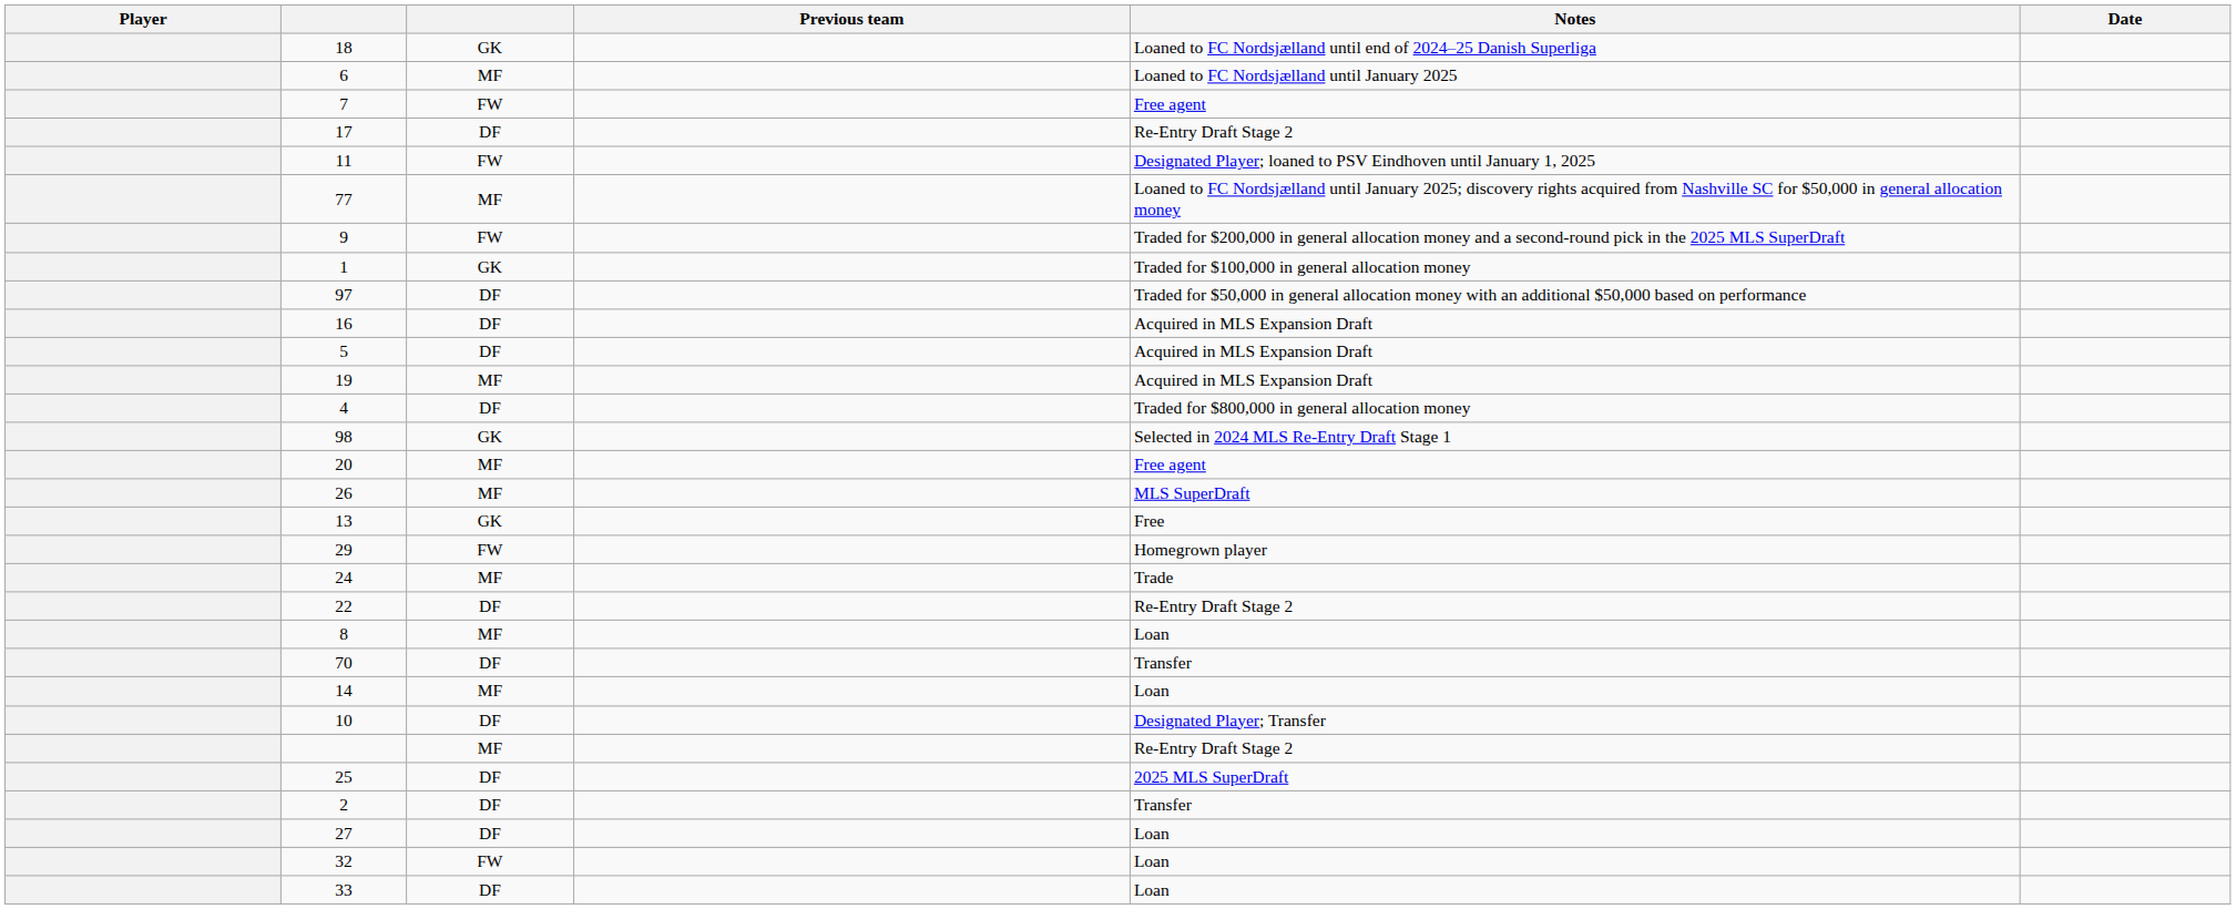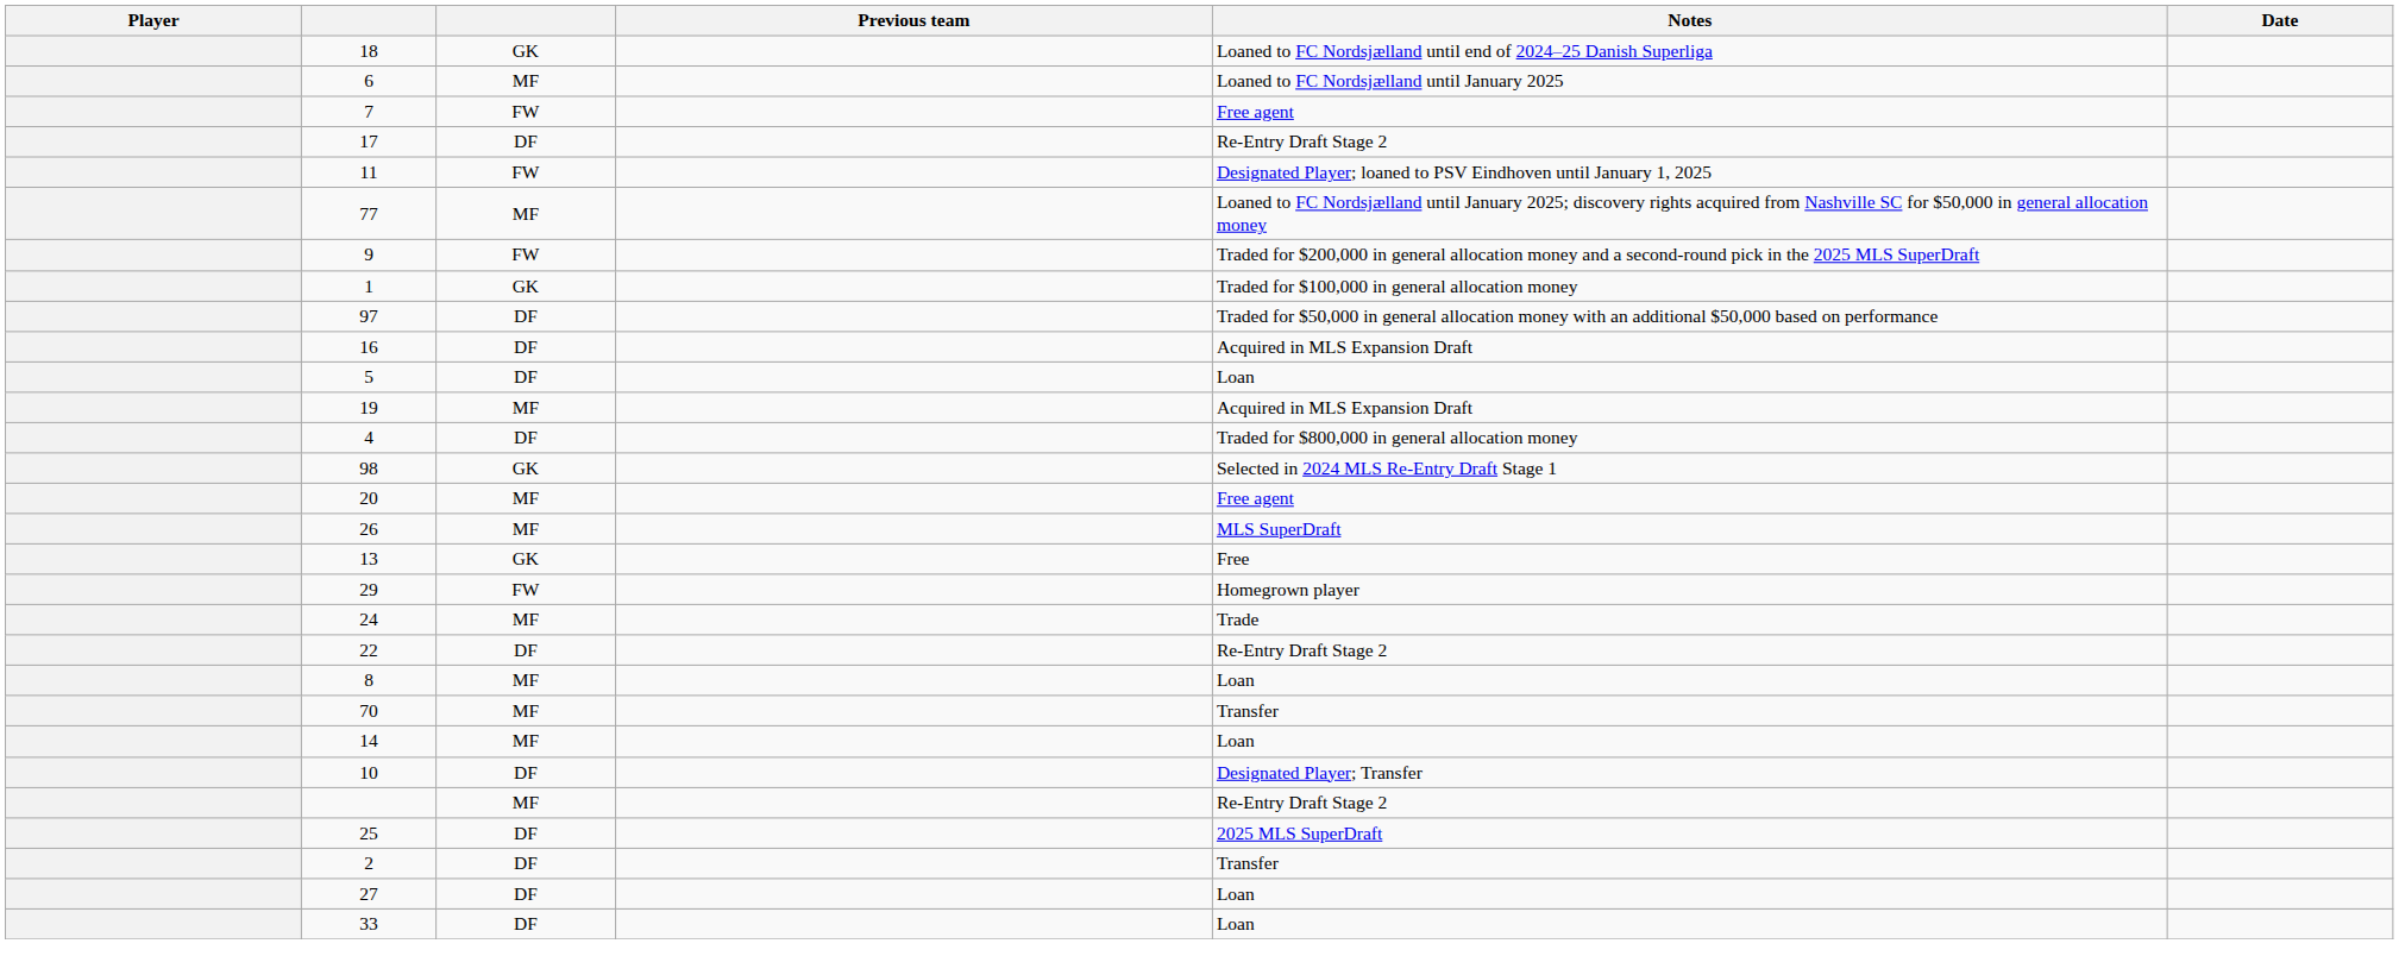 <table class="wikitable plainrowheaders sortable" style="font-size:95%; text-align:center">
 <tr>
 <th scope=col>Player</th>
 <th scope=col></th>
 <th scope=col></th>
 <th scope=col>Previous team</th>
 <th scope=col class=unsortable style="width: 40%">Notes</th>
 <th scope=col>Date</th>
 </tr>
 <tr>
 <th scope=row></th>
 <td>18</td>
 <td>GK</td>
 <td align=left></td>
 <td align=left>Loaned to <a href='#'>FC Nordsjælland</a> until end of <a href='#'>2024–25 Danish Superliga</a></td>
 <td align=right></td>
 </tr>
 <tr>
 <th scope=row></th>
 <td>6</td>
 <td>MF</td>
 <td align=left></td>
 <td align=left>Loaned to <a href='#'>FC Nordsjælland</a> until January 2025</td>
 <td align=right></td>
 </tr>
 <tr>
 <th scope=row></th>
 <td>7</td>
 <td>FW</td>
 <td align=left></td>
 <td align=left><a href='#'>Free agent</a></td>
 <td align=right></td>
 </tr>
 <tr>
 <th scope=row></th>
 <td>17</td>
 <td>DF</td>
 <td align=left></td>
 <td align=left>Re-Entry Draft Stage 2</td>
 <td align=right></td>
 </tr>
 <tr>
 <th scope=row></th>
 <td>11</td>
 <td>FW</td>
 <td align=left></td>
 <td align=left><a href='#'>Designated Player</a>; loaned to PSV Eindhoven until January 1, 2025</td>
 <td align=right></td>
 </tr>
 <tr>
 <th scope=row></th>
 <td>77</td>
 <td>MF</td>
 <td align=left></td>
 <td align=left>Loaned to <a href='#'>FC Nordsjælland</a> until January 2025; discovery rights acquired from <a href='#'>Nashville SC</a> for $50,000 in <a href='#'>general allocation money</a></td>
 <td align=right></td>
 </tr>
 <tr>
 <th scope=row></th>
 <td>9</td>
 <td>FW</td>
 <td align=left></td>
 <td align=left>Traded for $200,000 in general allocation money and a second-round pick in the <a href='#'>2025 MLS SuperDraft</a></td>
 <td align=right></td>
 </tr>
 <tr>
 <th scope=row></th>
 <td>1</td>
 <td>GK</td>
 <td align=left></td>
 <td align=left>Traded for $100,000 in general allocation money</td>
 <td align=right></td>
 </tr>
 <tr>
 <th scope=row></th>
 <td>97</td>
 <td>DF</td>
 <td align=left></td>
 <td align=left>Traded for $50,000 in general allocation money with an additional $50,000 based on performance</td>
 <td align=right></td>
 </tr>
 <tr>
 <th scope=row></th>
 <td>16</td>
 <td>DF</td>
 <td align=left></td>
 <td align=left>Acquired in MLS Expansion Draft</td>
 <td align=right></td>
 </tr>
 <tr>
 <th scope=row></th>
 <td>5</td>
 <td>DF</td>
 <td align=left></td>
-<td align=left>Acquired in MLS Expansion Draft</td>
+<td align=left>Loan</td>
 <td align=right></td>
 </tr>
 <tr>
 <th scope=row></th>
 <td>19</td>
 <td>MF</td>
 <td align=left></td>
 <td align=left>Acquired in MLS Expansion Draft</td>
 <td align=right></td>
 </tr>
 <tr>
 <th scope=row></th>
 <td>4</td>
 <td>DF</td>
 <td align=left></td>
 <td align=left>Traded for $800,000 in general allocation money</td>
 <td align=right></td>
 </tr>
 <tr>
 <th scope=row></th>
 <td>98</td>
 <td>GK</td>
 <td align=left></td>
 <td align=left>Selected in <a href='#'>2024 MLS Re-Entry Draft</a> Stage 1</td>
 <td align=right></td>
 </tr>
 <tr>
 <th scope=row></th>
 <td>20</td>
 <td>MF</td>
 <td align=left></td>
 <td align=left><a href='#'>Free agent</a></td>
 <td align=right></td>
 </tr>
 <tr>
 <th scope=row></th>
 <td>26</td>
 <td>MF</td>
 <td align=left></td>
 <td align=left><a href='#'>MLS SuperDraft</a></td>
 <td align=right></td>
 </tr>
 <tr>
 <th scope=row></th>
 <td>13</td>
 <td>GK</td>
 <td align=left></td>
 <td align=left>Free</td>
 <td align=right></td>
 </tr>
 <tr>
 <th scope=row></th>
 <td>29</td>
 <td>FW</td>
 <td align=left></td>
 <td align=left>Homegrown player</td>
 <td align=right></td>
 </tr>
 <tr>
 <th scope=row></th>
 <td>24</td>
 <td>MF</td>
 <td align=left></td>
 <td align=left>Trade</td>
 <td align=right></td>
 </tr>
 <tr>
 <th scope=row></th>
 <td>22</td>
 <td>DF</td>
 <td align=left></td>
 <td align=left>Re-Entry Draft Stage 2</td>
 <td align=right></td>
 </tr>
 <tr>
 <th scope=row></th>
 <td>8</td>
 <td>MF</td>
 <td align=left></td>
 <td align=left>Loan</td>
 <td align=right></td>
 </tr>
 <tr>
 <th scope=row></th>
 <td>70</td>
-<td>DF</td>
+<td>MF</td>
 <td align=left></td>
 <td align=left>Transfer</td>
 <td align=right></td>
 </tr>
 <tr>
 <th scope=row></th>
 <td>14</td>
 <td>MF</td>
 <td align=left></td>
 <td align=left>Loan</td>
 <td align=right></td>
 </tr>
 <tr>
 <th scope=row></th>
 <td>10</td>
 <td>DF</td>
 <td align=left></td>
 <td align=left><a href='#'>Designated Player</a>; Transfer</td>
 <td align=right></td>
 </tr>
 <tr>
 <th scope=row></th>
 <td></td>
 <td>MF</td>
 <td align=left></td>
 <td align=left>Re-Entry Draft Stage 2</td>
 <td align=right></td>
 </tr>
 <tr>
 <th scope=row></th>
 <td>25</td>
 <td>DF</td>
 <td align=left></td>
 <td align=left><a href='#'>2025 MLS SuperDraft</a></td>
 <td align=right></td>
 </tr>
 <tr>
 <th scope=row></th>
 <td>2</td>
 <td>DF</td>
 <td align=left></td>
 <td align=left>Transfer</td>
 <td align=right></td>
 </tr>
 <tr>
 <th scope=row></th>
 <td>27</td>
 <td>DF</td>
 <td align=left></td>
 <td align=left>Loan</td>
 <td align=right></td>
 </tr>
 <tr>
 <th scope=row></th>
-<td>32</td>
-<td>FW</td>
-<td align=left></td>
-<td align=left>Loan</td>
-<td align=right></td>
-</tr>
-<tr>
-<th scope=row></th>
 <td>33</td>
 <td>DF</td>
 <td align=left></td>
 <td align=left>Loan</td>
 <td align=right></td>
 </tr>
 </table>
